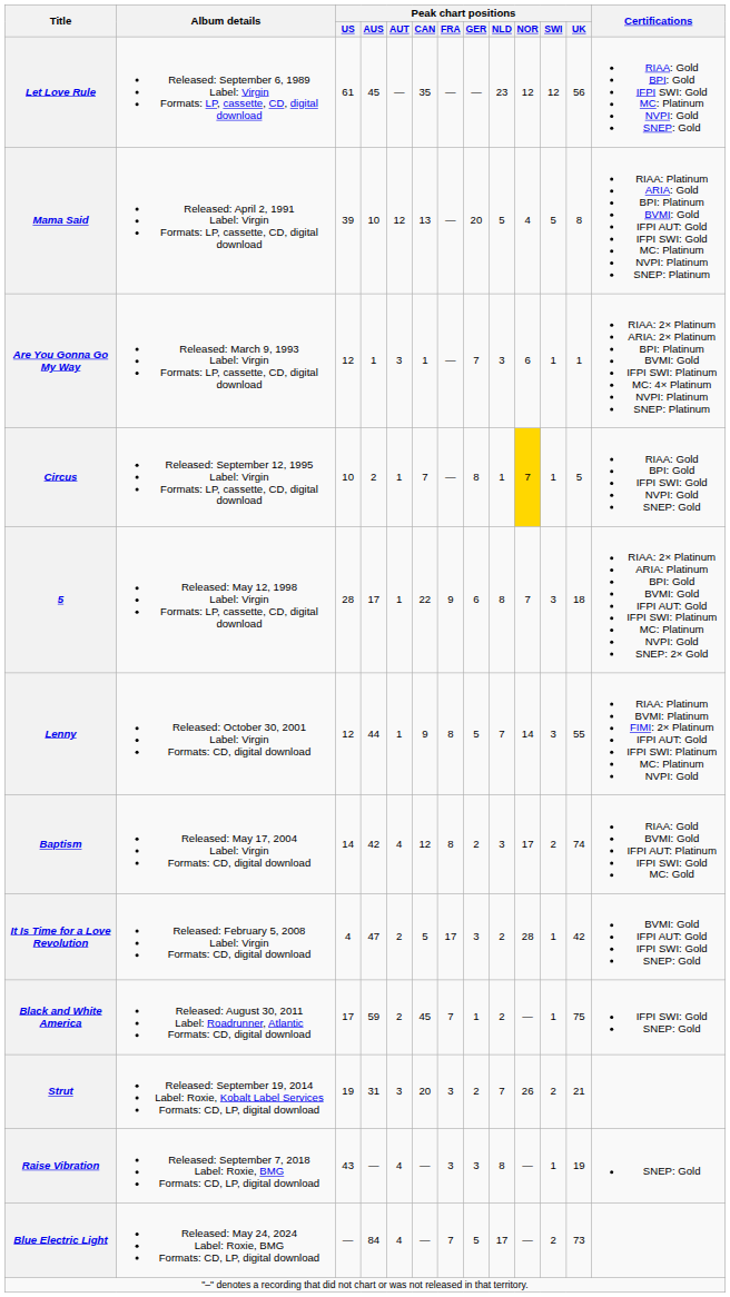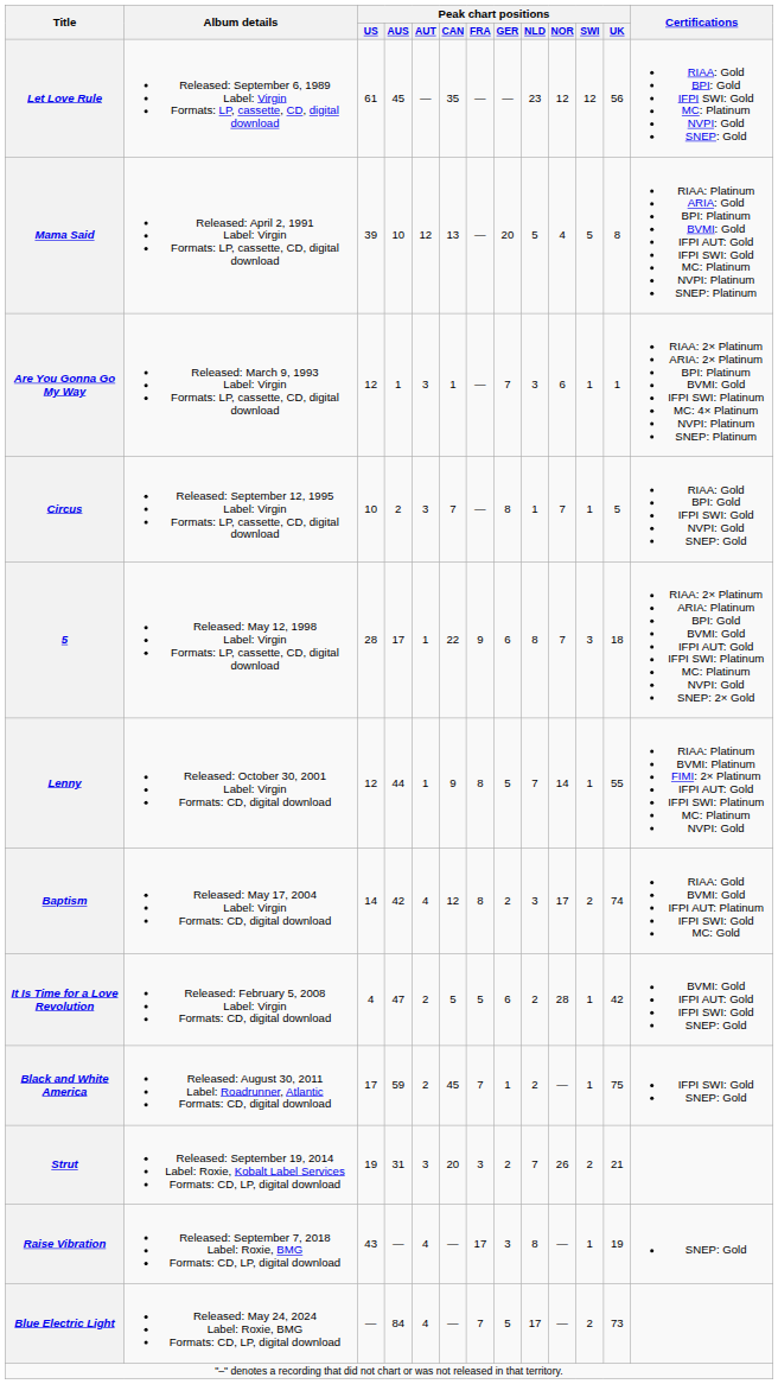 <table class="wikitable plainrowheaders" style="text-align:center;" border="1">
 <tr>
 <th scope="col" rowspan="2" style="width:10em;">Title</th>
 <th scope="col" rowspan="2" style="width:20em;">Album details</th>
 <th scope="col" colspan="10">Peak chart positions</th>
 <th scope="col" rowspan="2" style="width:12em;"><a href='#'>Certifications</a></th>
 </tr>
 <tr>
 <th scope="col" style="width:2.2em;font-size:90%;"><a href='#'>US</a><br></th>
 <th scope="col" style="width:2.2em;font-size:90%;"><a href='#'>AUS</a><br></th>
 <th scope="col" style="width:2.2em;font-size:90%;"><a href='#'>AUT</a><br></th>
 <th scope="col" style="width:2.2em;font-size:90%;"><a href='#'>CAN</a><br></th>
 <th scope="col" style="width:2.2em;font-size:90%;"><a href='#'>FRA</a><br></th>
 <th scope="col" style="width:2.2em;font-size:90%;"><a href='#'>GER</a><br></th>
 <th scope="col" style="width:2.2em;font-size:90%;"><a href='#'>NLD</a><br></th>
 <th scope="col" style="width:2.2em;font-size:90%;"><a href='#'>NOR</a><br></th>
 <th scope="col" style="width:2.2em;font-size:90%;"><a href='#'>SWI</a><br></th>
 <th scope="col" style="width:2.2em;font-size:90%;"><a href='#'>UK</a><br></th>
 </tr>
 <tr>
 <th scope="row"><em><a href='#'>Let Love Rule</a></em></th>
 <td><br><ul><li>Released: September 6, 1989</li><li>Label: <a href='#'>Virgin</a></li><li>Formats: <a href='#'>LP</a>, <a href='#'>cassette</a>, <a href='#'>CD</a>, <a href='#'>digital download</a></li></ul></td>
 <td>61</td>
 <td>45</td>
 <td>—</td>
 <td>35</td>
 <td>—</td>
 <td>—</td>
 <td>23</td>
 <td>12</td>
 <td>12</td>
 <td>56</td>
 <td><br><ul><li><a href='#'>RIAA</a>: Gold</li><li><a href='#'>BPI</a>: Gold</li><li><a href='#'>IFPI</a> SWI: Gold</li><li><a href='#'>MC</a>: Platinum</li><li><a href='#'>NVPI</a>: Gold</li><li><a href='#'>SNEP</a>: Gold</li></ul></td>
 </tr>
 <tr>
 <th scope="row"><em><a href='#'>Mama Said</a></em></th>
 <td><br><ul><li>Released: April 2, 1991</li><li>Label: Virgin</li><li>Formats: LP, cassette, CD, digital download</li></ul></td>
 <td>39</td>
 <td>10</td>
 <td>12</td>
 <td>13</td>
 <td>—</td>
 <td>20</td>
 <td>5</td>
 <td>4</td>
 <td>5</td>
 <td>8</td>
 <td><br><ul><li>RIAA: Platinum</li><li><a href='#'>ARIA</a>: Gold</li><li>BPI: Platinum</li><li><a href='#'>BVMI</a>: Gold</li><li>IFPI AUT: Gold</li><li>IFPI SWI: Gold</li><li>MC: Platinum</li><li>NVPI: Platinum</li><li>SNEP: Platinum</li></ul></td>
 </tr>
 <tr>
 <th scope="row"><em><a href='#'>Are You Gonna Go My Way</a></em></th>
 <td><br><ul><li>Released: March 9, 1993</li><li>Label: Virgin</li><li>Formats: LP, cassette, CD, digital download</li></ul></td>
 <td>12</td>
 <td>1</td>
 <td>3</td>
 <td>1</td>
 <td>—</td>
 <td>7</td>
 <td>3</td>
 <td>6</td>
 <td>1</td>
 <td>1</td>
 <td><br><ul><li>RIAA: 2× Platinum</li><li>ARIA: 2× Platinum</li><li>BPI: Platinum</li><li>BVMI: Gold</li><li>IFPI SWI: Platinum</li><li>MC: 4× Platinum</li><li>NVPI: Platinum</li><li>SNEP: Platinum</li></ul></td>
 </tr>
 <tr>
 <th scope="row"><em><a href='#'>Circus</a></em></th>
 <td><br><ul><li>Released: September 12, 1995</li><li>Label: Virgin</li><li>Formats: LP, cassette, CD, digital download</li></ul></td>
 <td>10</td>
 <td>2</td>
-<td>1</td>
+<td>3</td>
 <td>7</td>
 <td>—</td>
 <td>8</td>
 <td>1</td>
-<td style="background: gold;">7</td>
+<td>7</td>
 <td>1</td>
 <td>5</td>
 <td><br><ul><li>RIAA: Gold</li><li>BPI: Gold</li><li>IFPI SWI: Gold</li><li>NVPI: Gold</li><li>SNEP: Gold</li></ul></td>
 </tr>
 <tr>
 <th scope="row"><em><a href='#'>5</a></em></th>
 <td><br><ul><li>Released: May 12, 1998</li><li>Label: Virgin</li><li>Formats: LP, cassette, CD, digital download</li></ul></td>
 <td>28</td>
 <td>17</td>
 <td>1</td>
 <td>22</td>
 <td>9</td>
 <td>6</td>
 <td>8</td>
 <td>7</td>
 <td>3</td>
 <td>18</td>
 <td><br><ul><li>RIAA: 2× Platinum</li><li>ARIA: Platinum</li><li>BPI: Gold</li><li>BVMI: Gold</li><li>IFPI AUT: Gold</li><li>IFPI SWI: Platinum</li><li>MC: Platinum</li><li>NVPI: Gold</li><li>SNEP: 2× Gold</li></ul></td>
 </tr>
 <tr>
 <th scope="row"><em><a href='#'>Lenny</a></em></th>
 <td><br><ul><li>Released: October 30, 2001</li><li>Label: Virgin</li><li>Formats: CD, digital download</li></ul></td>
 <td>12</td>
 <td>44</td>
 <td>1</td>
 <td>9</td>
 <td>8</td>
 <td>5</td>
 <td>7</td>
 <td>14</td>
-<td>3</td>
+<td>1</td>
 <td>55</td>
 <td><br><ul><li>RIAA: Platinum</li><li>BVMI: Platinum</li><li><a href='#'>FIMI</a>: 2× Platinum</li><li>IFPI AUT: Gold</li><li>IFPI SWI: Platinum</li><li>MC: Platinum</li><li>NVPI: Gold</li></ul></td>
 </tr>
 <tr>
 <th scope="row"><em><a href='#'>Baptism</a></em></th>
 <td><br><ul><li>Released: May 17, 2004</li><li>Label: Virgin</li><li>Formats: CD, digital download</li></ul></td>
 <td>14</td>
 <td>42</td>
 <td>4</td>
 <td>12</td>
 <td>8</td>
 <td>2</td>
 <td>3</td>
 <td>17</td>
 <td>2</td>
 <td>74</td>
 <td><br><ul><li>RIAA: Gold</li><li>BVMI: Gold</li><li>IFPI AUT: Platinum</li><li>IFPI SWI: Gold</li><li>MC: Gold</li></ul></td>
 </tr>
 <tr>
 <th scope="row"><em><a href='#'>It Is Time for a Love Revolution</a></em></th>
 <td><br><ul><li>Released: February 5, 2008</li><li>Label: Virgin</li><li>Formats: CD, digital download</li></ul></td>
 <td>4</td>
 <td>47</td>
 <td>2</td>
 <td>5</td>
-<td>17</td>
-<td>3</td>
+<td>5</td>
+<td>6</td>
 <td>2</td>
 <td>28</td>
 <td>1</td>
 <td>42</td>
 <td><br><ul><li>BVMI: Gold</li><li>IFPI AUT: Gold</li><li>IFPI SWI: Gold</li><li>SNEP: Gold</li></ul></td>
 </tr>
 <tr>
 <th scope="row"><em><a href='#'>Black and White America</a></em></th>
 <td><br><ul><li>Released: August 30, 2011</li><li>Label: <a href='#'>Roadrunner</a>, <a href='#'>Atlantic</a></li><li>Formats: CD, digital download</li></ul></td>
 <td>17</td>
 <td>59</td>
 <td>2</td>
 <td>45</td>
 <td>7</td>
 <td>1</td>
 <td>2</td>
 <td>—</td>
 <td>1</td>
 <td>75</td>
 <td><br><ul><li>IFPI SWI: Gold</li><li>SNEP: Gold</li></ul></td>
 </tr>
 <tr>
 <th scope="row"><em><a href='#'>Strut</a></em></th>
 <td><br><ul><li>Released: September 19, 2014</li><li>Label: Roxie, <a href='#'>Kobalt Label Services</a></li><li>Formats: CD, LP, digital download</li></ul></td>
 <td>19</td>
 <td>31</td>
 <td>3</td>
 <td>20</td>
 <td>3</td>
 <td>2</td>
 <td>7</td>
 <td>26</td>
 <td>2</td>
 <td>21</td>
 <td></td>
 </tr>
 <tr>
 <th scope="row"><em><a href='#'>Raise Vibration</a></em></th>
 <td><br><ul><li>Released: September 7, 2018</li><li>Label: Roxie, <a href='#'>BMG</a></li><li>Formats: CD, LP, digital download</li></ul></td>
 <td>43</td>
 <td>—</td>
 <td>4</td>
 <td>—</td>
-<td>3</td>
+<td>17</td>
 <td>3</td>
 <td>8</td>
 <td>—</td>
 <td>1</td>
 <td>19</td>
 <td><br><ul><li>SNEP: Gold</li></ul></td>
 </tr>
 <tr>
 <th scope="row"><em><a href='#'>Blue Electric Light</a></em></th>
 <td><br><ul><li>Released: May 24, 2024</li><li>Label: Roxie, BMG</li><li>Formats: CD, LP, digital download</li></ul></td>
 <td>—</td>
 <td>84</td>
 <td>4</td>
 <td>—</td>
 <td>7</td>
 <td>5</td>
 <td>17</td>
 <td>—</td>
 <td>2</td>
 <td>73</td>
 <td></td>
 </tr>
 <tr>
 <td colspan="14" style="font-size:90%">"–" denotes a recording that did not chart or was not released in that territory.</td>
 </tr>
 </table>
